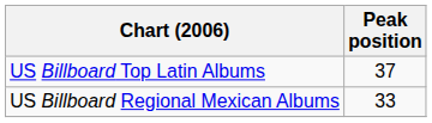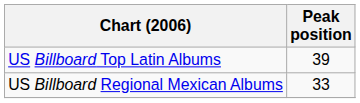 <table class="wikitable">
 <tr>
 <th align="left">Chart (2006)</th>
 <th align="left">Peak<br>position</th>
 </tr>
 <tr>
 <td align="left"><a href='#'>US</a> <a href='#'><em>Billboard</em> Top Latin Albums</a></td>
-<td align="center">37</td>
+<td align="center">39</td>
 </tr>
 <tr>
 <td align="left">US <em>Billboard</em> <a href='#'>Regional Mexican Albums</a></td>
 <td align="center">33</td>
 </tr>
 <tr>
 </tr>
 </table>
